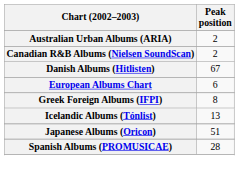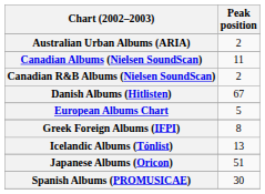 <table class="wikitable sortable plainrowheaders">
 <tr>
 <th scope="col">Chart (2002–2003)</th>
 <th scope="col">Peak<br>position</th>
 </tr>
 <tr>
 </tr>
 <tr>
 <th scope="row">Australian Urban Albums (ARIA)</th>
 <td align="center">2</td>
 </tr>
 <tr>
 </tr>
 <tr>
 </tr>
 <tr>
 </tr>
 <tr>
+<th scope="row"><a href='#'>Canadian Albums</a> (<a href='#'>Nielsen SoundScan</a>)</th>
+<td style="text-align:center;">11</td>
+</tr>
+<tr>
 <th scope="row">Canadian R&B Albums (<a href='#'>Nielsen SoundScan</a>)</th>
 <td style="text-align:center;">2</td>
 </tr>
 <tr>
 <th scope="row">Danish Albums (<a href='#'>Hitlisten</a>)</th>
 <td style="text-align:center;">67</td>
 </tr>
 <tr>
 </tr>
 <tr>
 <th scope="row"><a href='#'>European Albums Chart</a></th>
-<td style="text-align:center;">6</td>
+<td style="text-align:center;">5</td>
 </tr>
 <tr>
 </tr>
 <tr>
 </tr>
 <tr>
 <th scope="row">Greek Foreign Albums (<a href='#'>IFPI</a>)</th>
 <td style="text-align:center;">8</td>
 </tr>
 <tr>
 <th scope="row">Icelandic Albums (<a href='#'>Tónlist</a>)</th>
 <td style="text-align:center;">13</td>
 </tr>
 <tr>
 </tr>
 <tr>
 <th scope="row">Japanese Albums (<a href='#'>Oricon</a>)</th>
 <td style="text-align:center;">51</td>
 </tr>
 <tr>
 </tr>
 <tr>
 </tr>
 <tr>
 </tr>
 <tr>
 <th scope="row">Spanish Albums (<a href='#'>PROMUSICAE</a>)</th>
-<td align="center">28</td>
+<td align="center">30</td>
 </tr>
 <tr>
 </tr>
 <tr>
 </tr>
 <tr>
 </tr>
 <tr>
 </tr>
 <tr>
 </tr>
 <tr>
 </tr>
 </table>
